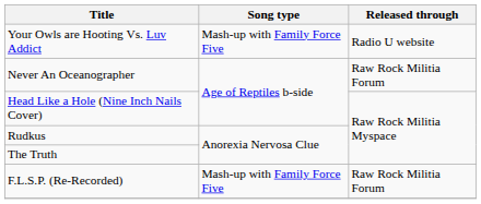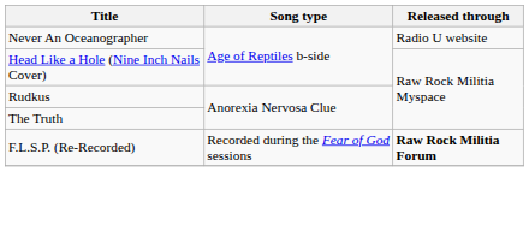 <table class="wikitable">
 <tr>
 <th>Title</th>
 <th>Song type</th>
 <th>Released through</th>
 </tr>
 <tr>
-<td align="left">Your Owls are Hooting Vs. <a href='#'>Luv Addict</a></td>
-<td align="left">Mash-up with <a href='#'>Family Force Five</a></td>
-<td align="left">Radio U website</td>
-</tr>
-<tr>
 <td align="left">Never An Oceanographer</td>
 <td rowspan="2"><a href='#'>Age of Reptiles</a> b-side</td>
-<td align="left">Raw Rock Militia Forum</td>
+<td align="left">Radio U website</td>
 </tr>
 <tr>
 <td align="left"><a href='#'>Head Like a Hole</a> (<a href='#'>Nine Inch Nails</a> Cover)</td>
 <td rowspan="3">Raw Rock Militia Myspace</td>
 </tr>
 <tr>
 <td align="left">Rudkus</td>
 <td rowspan="2">Anorexia Nervosa Clue</td>
 </tr>
 <tr>
 <td align="left">The Truth</td>
 </tr>
 <tr>
 <td align="left">F.L.S.P. (Re-Recorded)</td>
-<td align="left">Mash-up with <a href='#'>Family Force Five</a></td>
-<td align="left">Raw Rock Militia Forum</td>
+<td align="left">Recorded during the <em><a href='#'>Fear of God</a></em> sessions</td>
+<td align="left"><strong>Raw Rock Militia Forum</strong></td>
 </tr>
 <tr>
 </tr>
 </table>
